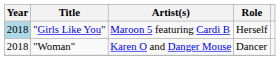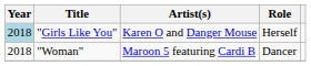 <table class="wikitable">
 <tr>
 <th>Year</th>
 <th>Title</th>
 <th>Artist(s)</th>
 <th>Role</th>
 <th></th>
 </tr>
 <tr>
 <td style="background: lightblue;">2018</td>
 <td>"<a href='#'>Girls Like You</a>" </td>
-<td><a href='#'>Maroon 5</a> featuring <a href='#'>Cardi B</a></td>
+<td><a href='#'>Karen O</a> and <a href='#'>Danger Mouse</a></td>
 <td>Herself</td>
 <td style="text-align:center;"></td>
 </tr>
 <tr>
 <td>2018</td>
 <td>"Woman"</td>
-<td><a href='#'>Karen O</a> and <a href='#'>Danger Mouse</a></td>
+<td><a href='#'>Maroon 5</a> featuring <a href='#'>Cardi B</a></td>
 <td>Dancer</td>
 <td style="text-align:center;"></td>
 </tr>
 <tr>
 </tr>
 </table>
